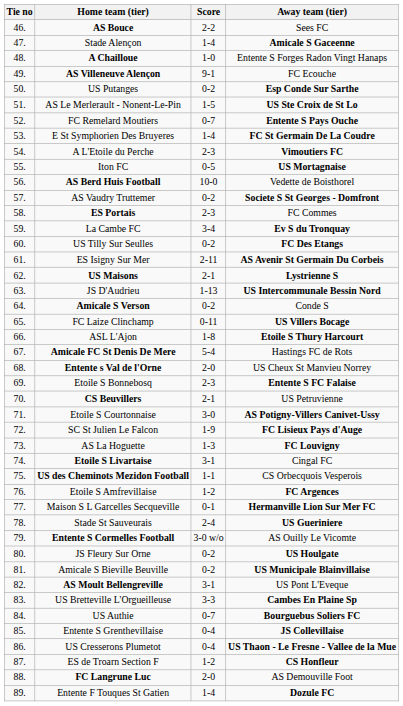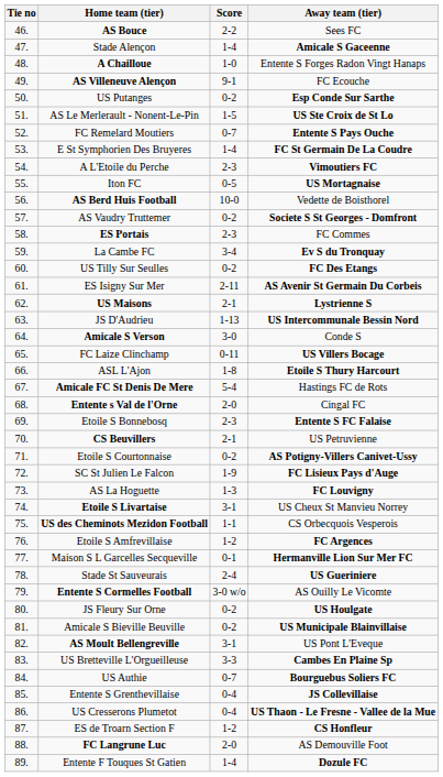 <table class="wikitable" style="text-align: center">
 <tr>
 <th>Tie no</th>
 <th>Home team (tier)</th>
 <th>Score</th>
 <th>Away team (tier)</th>
 </tr>
 <tr>
 <td>46.</td>
 <td><strong>AS Bouce</strong></td>
 <td>2-2 </td>
 <td>Sees FC</td>
 </tr>
 <tr>
 <td>47.</td>
 <td>Stade Alençon</td>
 <td>1-4</td>
 <td><strong>Amicale S Gaceenne</strong></td>
 </tr>
 <tr>
 <td>48.</td>
 <td><strong>A Chailloue</strong></td>
 <td>1-0</td>
 <td>Entente S Forges Radon Vingt Hanaps</td>
 </tr>
 <tr>
 <td>49.</td>
 <td><strong>AS Villeneuve Alençon</strong></td>
 <td>9-1</td>
 <td>FC Ecouche</td>
 </tr>
 <tr>
 <td>50.</td>
 <td>US Putanges</td>
 <td>0-2</td>
 <td><strong>Esp Conde Sur Sarthe</strong></td>
 </tr>
 <tr>
 <td>51.</td>
 <td>AS Le Merlerault - Nonent-Le-Pin</td>
 <td>1-5</td>
 <td><strong>US Ste Croix de St Lo</strong></td>
 </tr>
 <tr>
 <td>52.</td>
 <td>FC Remelard Moutiers</td>
 <td>0-7</td>
 <td><strong>Entente S Pays Ouche</strong></td>
 </tr>
 <tr>
 <td>53.</td>
 <td>E St Symphorien Des Bruyeres</td>
 <td>1-4</td>
 <td><strong>FC St Germain De La Coudre</strong></td>
 </tr>
 <tr>
 <td>54.</td>
 <td>A L'Etoile du Perche</td>
 <td>2-3</td>
 <td><strong>Vimoutiers FC</strong></td>
 </tr>
 <tr>
 <td>55.</td>
 <td>Iton FC</td>
 <td>0-5</td>
 <td><strong>US Mortagnaise</strong></td>
 </tr>
 <tr>
 <td>56.</td>
 <td><strong>AS Berd Huis Football</strong></td>
 <td>10-0</td>
 <td>Vedette de Boisthorel</td>
 </tr>
 <tr>
 <td>57.</td>
 <td>AS Vaudry Truttemer</td>
 <td>0-2</td>
 <td><strong>Societe S St Georges - Domfront</strong></td>
 </tr>
 <tr>
 <td>58.</td>
 <td><strong>ES Portais</strong></td>
 <td>2-3</td>
 <td>FC Commes</td>
 </tr>
 <tr>
 <td>59.</td>
 <td>La Cambe FC</td>
 <td>3-4</td>
 <td><strong>Ev S du Tronquay</strong></td>
 </tr>
 <tr>
 <td>60.</td>
 <td>US Tilly Sur Seulles</td>
 <td>0-2</td>
 <td><strong>FC Des Etangs</strong></td>
 </tr>
 <tr>
 <td>61.</td>
 <td>ES Isigny Sur Mer</td>
 <td>2-11</td>
 <td><strong>AS Avenir St Germain Du Corbeis</strong></td>
 </tr>
 <tr>
 <td>62.</td>
 <td><strong>US Maisons </strong></td>
 <td>2-1</td>
 <td><strong>Lystrienne S</strong></td>
 </tr>
 <tr>
 <td>63.</td>
 <td>JS D'Audrieu</td>
 <td>1-13</td>
 <td><strong>US Intercommunale Bessin Nord</strong></td>
 </tr>
 <tr>
 <td>64.</td>
 <td><strong>Amicale S Verson</strong></td>
-<td>0-2</td>
+<td>3-0</td>
 <td>Conde S</td>
 </tr>
 <tr>
 <td>65.</td>
 <td>FC Laize Clinchamp</td>
 <td>0-11</td>
 <td><strong>US Villers Bocage</strong></td>
 </tr>
 <tr>
 <td>66.</td>
 <td>ASL L'Ajon</td>
 <td>1-8</td>
 <td><strong>Etoile S Thury Harcourt</strong></td>
 </tr>
 <tr>
 <td>67.</td>
 <td><strong>Amicale FC St Denis De Mere</strong></td>
 <td>5-4</td>
 <td>Hastings FC de Rots</td>
 </tr>
 <tr>
 <td>68.</td>
 <td><strong>Entente s Val de l'Orne</strong></td>
 <td>2-0</td>
-<td>US Cheux St Manvieu Norrey</td>
+<td>Cingal FC</td>
 </tr>
 <tr>
 <td>69.</td>
 <td>Etoile S Bonnebosq</td>
 <td>2-3</td>
 <td><strong>Entente S FC Falaise</strong></td>
 </tr>
 <tr>
 <td>70.</td>
 <td><strong>CS Beuvillers</strong></td>
 <td>2-1</td>
 <td>US Petruvienne</td>
 </tr>
 <tr>
 <td>71.</td>
 <td>Etoile S Courtonnaise</td>
-<td>3-0</td>
+<td>0-2</td>
 <td><strong>AS Potigny-Villers Canivet-Ussy</strong></td>
 </tr>
 <tr>
 <td>72.</td>
 <td>SC St Julien Le Falcon</td>
 <td>1-9</td>
 <td><strong>FC Lisieux Pays d'Auge</strong></td>
 </tr>
 <tr>
 <td>73.</td>
 <td>AS La Hoguette</td>
 <td>1-3 </td>
 <td><strong>FC Louvigny</strong></td>
 </tr>
 <tr>
 <td>74.</td>
 <td><strong>Etoile S Livartaise</strong></td>
 <td>3-1</td>
-<td>Cingal FC</td>
+<td>US Cheux St Manvieu Norrey</td>
 </tr>
 <tr>
 <td>75.</td>
 <td><strong>US des Cheminots Mezidon Football</strong></td>
 <td>1-1 </td>
 <td>CS Orbecquois Vesperois</td>
 </tr>
 <tr>
 <td>76.</td>
 <td>Etoile S Amfrevillaise</td>
 <td>1-2</td>
 <td><strong>FC Argences</strong></td>
 </tr>
 <tr>
 <td>77.</td>
 <td>Maison S L Garcelles Secqueville</td>
 <td>0-1</td>
 <td><strong>Hermanville Lion Sur Mer FC</strong></td>
 </tr>
 <tr>
 <td>78.</td>
 <td>Stade St Sauveurais</td>
 <td>2-4</td>
 <td><strong>US Gueriniere</strong></td>
 </tr>
 <tr>
 <td>79.</td>
 <td><strong>Entente S Cormelles Football</strong></td>
 <td>3-0 w/o</td>
 <td>AS Ouilly Le Vicomte</td>
 </tr>
 <tr>
 <td>80.</td>
 <td>JS Fleury Sur Orne</td>
 <td>0-2</td>
 <td><strong>US Houlgate</strong></td>
 </tr>
 <tr>
 <td>81.</td>
 <td>Amicale S Bieville Beuville</td>
 <td>0-2</td>
 <td><strong>US Municipale Blainvillaise</strong></td>
 </tr>
 <tr>
 <td>82.</td>
 <td><strong>AS Moult Bellengreville</strong></td>
 <td>3-1</td>
 <td>US Pont L'Eveque</td>
 </tr>
 <tr>
 <td>83.</td>
 <td>US Bretteville L'Orgueilleuse</td>
 <td>3-3 </td>
 <td><strong>Cambes En Plaine Sp</strong></td>
 </tr>
 <tr>
 <td>84.</td>
 <td>US Authie</td>
 <td>0-7</td>
 <td><strong>Bourguebus Soliers FC</strong></td>
 </tr>
 <tr>
 <td>85.</td>
 <td>Entente S Grenthevillaise</td>
 <td>0-4</td>
 <td><strong>JS Collevillaise</strong></td>
 </tr>
 <tr>
 <td>86.</td>
 <td>US Cresserons Plumetot</td>
 <td>0-4</td>
 <td><strong>US Thaon - Le Fresne - Vallee de la Mue</strong></td>
 </tr>
 <tr>
 <td>87.</td>
 <td>ES de Troarn Section F</td>
 <td>1-2</td>
 <td><strong>CS Honfleur</strong></td>
 </tr>
 <tr>
 <td>88.</td>
 <td><strong>FC Langrune Luc</strong></td>
 <td>2-0</td>
 <td>AS Demouville Foot</td>
 </tr>
 <tr>
 <td>89.</td>
 <td>Entente F Touques St Gatien</td>
 <td>1-4</td>
 <td><strong>Dozule FC</strong></td>
 </tr>
 </table>
